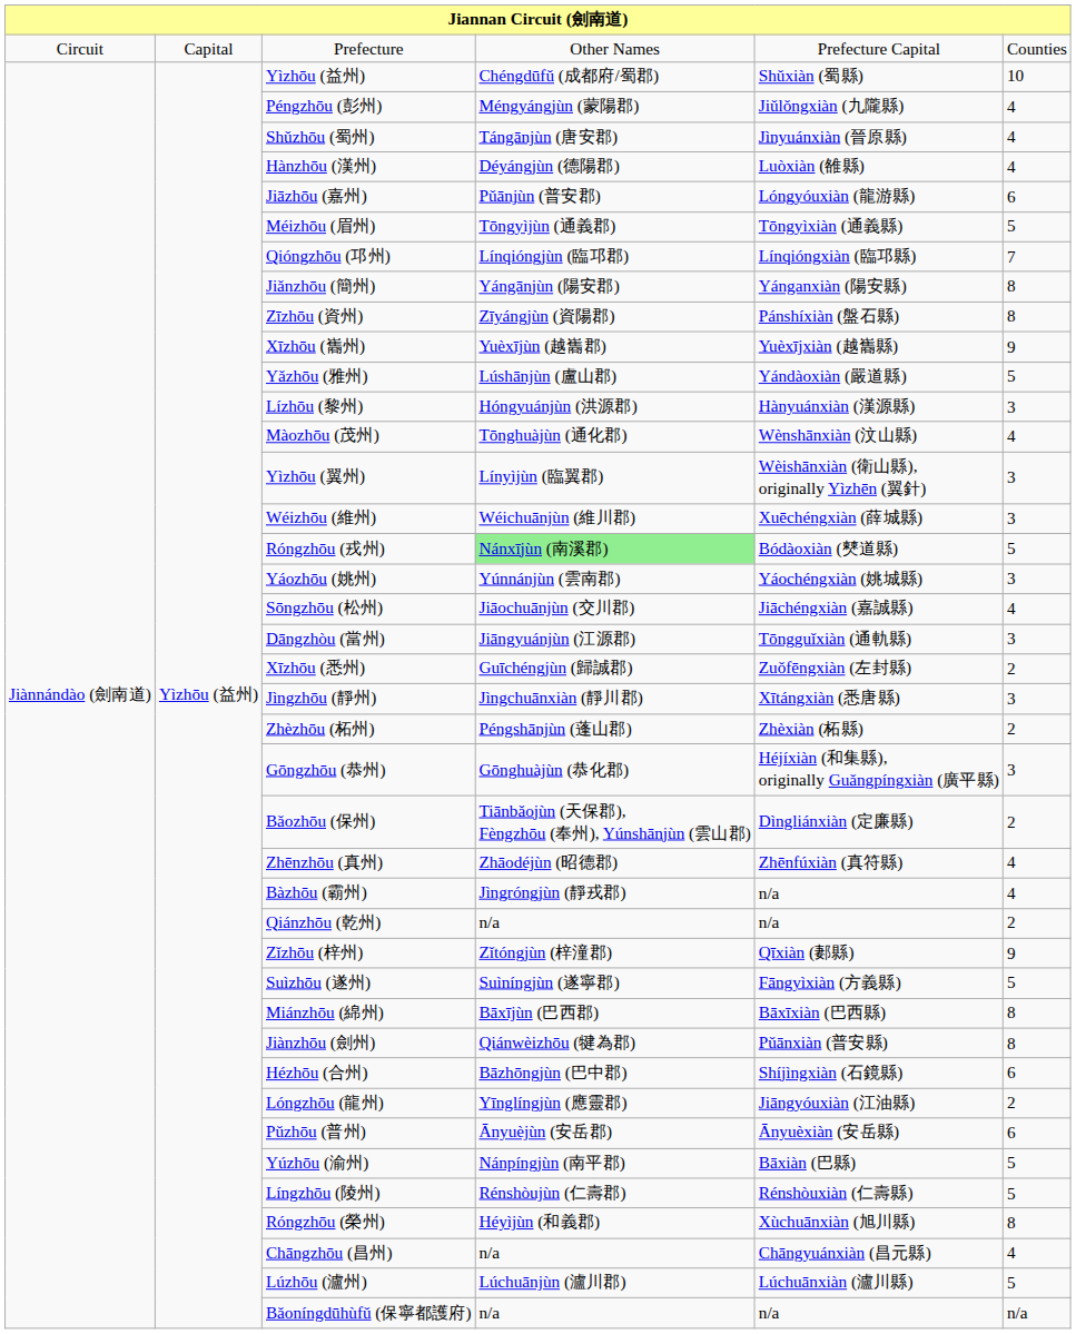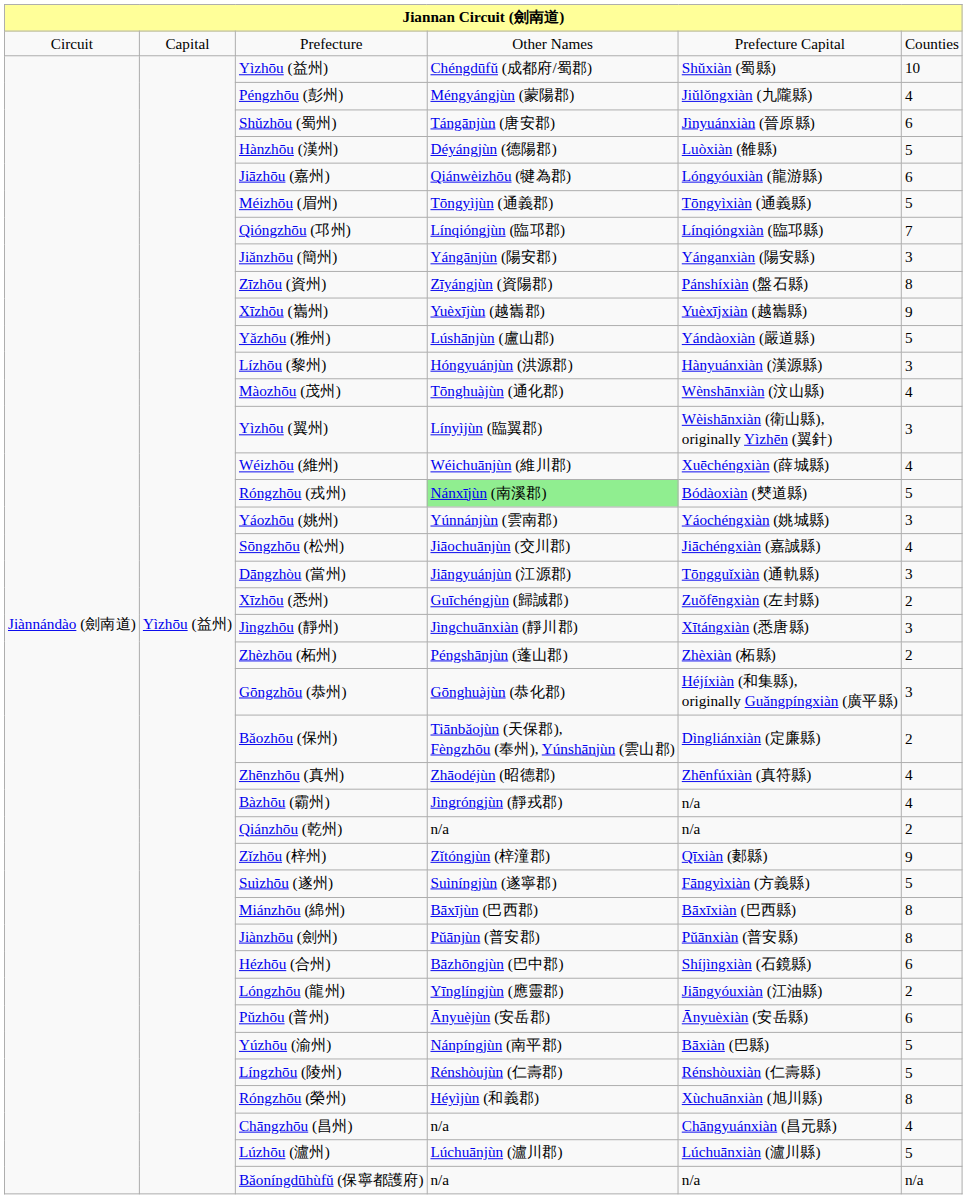 <table class="wikitable collapsible collapsed">
 <tr>
 <th colspan="12" align="center" style="background: #ffff99;"><strong>Jiannan Circuit (劍南道)</strong></th>
 </tr>
 <tr align="center">
 <td>Circuit</td>
 <td>Capital</td>
 <td>Prefecture</td>
 <td>Other Names</td>
 <td>Prefecture Capital</td>
 <td>Counties</td>
 </tr>
 <tr>
 <td rowspan="40"><a href='#'>Jiànnándào</a> (劍南道)</td>
 <td rowspan="40"><a href='#'>Yìzhōu</a> (益州)</td>
 <td><a href='#'>Yìzhōu</a> (益州)</td>
 <td><a href='#'>Chéngdūfǔ</a> (成都府/蜀郡)</td>
 <td><a href='#'>Shǔxiàn</a> (蜀縣)</td>
 <td>10</td>
 </tr>
 <tr>
 <td><a href='#'>Péngzhōu</a> (彭州)</td>
 <td><a href='#'>Méngyángjùn</a> (蒙陽郡)</td>
 <td><a href='#'>Jiǔlǒngxiàn</a> (九隴縣)</td>
 <td>4</td>
 </tr>
 <tr>
 <td><a href='#'>Shǔzhōu</a> (蜀州)</td>
 <td><a href='#'>Tángānjùn</a> (唐安郡)</td>
 <td><a href='#'>Jìnyuánxiàn</a> (晉原縣)</td>
-<td>4</td>
+<td>6</td>
 </tr>
 <tr>
 <td><a href='#'>Hànzhōu</a> (漢州)</td>
 <td><a href='#'>Déyángjùn</a> (德陽郡)</td>
 <td><a href='#'>Luòxiàn</a> (雒縣)</td>
-<td>4</td>
+<td>5</td>
 </tr>
 <tr>
 <td><a href='#'>Jiāzhōu</a> (嘉州)</td>
-<td><a href='#'>Pǔānjùn</a> (普安郡)</td>
+<td><a href='#'>Qiánwèizhōu</a> (犍為郡)</td>
 <td><a href='#'>Lóngyóuxiàn</a> (龍游縣)</td>
 <td>6</td>
 </tr>
 <tr>
 <td><a href='#'>Méizhōu</a> (眉州)</td>
 <td><a href='#'>Tōngyìjùn</a> (通義郡)</td>
 <td><a href='#'>Tōngyìxiàn</a> (通義縣)</td>
 <td>5</td>
 </tr>
 <tr>
 <td><a href='#'>Qióngzhōu</a> (邛州)</td>
 <td><a href='#'>Línqióngjùn</a> (臨邛郡)</td>
 <td><a href='#'>Línqióngxiàn</a> (臨邛縣)</td>
 <td>7</td>
 </tr>
 <tr>
 <td><a href='#'>Jiǎnzhōu</a> (簡州)</td>
 <td><a href='#'>Yángānjùn</a> (陽安郡)</td>
 <td><a href='#'>Yánganxiàn</a> (陽安縣)</td>
-<td>8</td>
+<td>3</td>
 </tr>
 <tr>
 <td><a href='#'>Zīzhōu</a> (資州)</td>
 <td><a href='#'>Zīyángjùn</a> (資陽郡)</td>
 <td><a href='#'>Pánshíxiàn</a> (盤石縣)</td>
 <td>8</td>
 </tr>
 <tr>
 <td><a href='#'>Xīzhōu</a> (巂州)</td>
 <td><a href='#'>Yuèxījùn</a> (越巂郡)</td>
 <td><a href='#'>Yuèxījxiàn</a> (越巂縣)</td>
 <td>9</td>
 </tr>
 <tr>
 <td><a href='#'>Yǎzhōu</a> (雅州)</td>
 <td><a href='#'>Lúshānjùn</a> (盧山郡)</td>
 <td><a href='#'>Yándàoxiàn</a> (嚴道縣)</td>
 <td>5</td>
 </tr>
 <tr>
 <td><a href='#'>Lízhōu</a> (黎州)</td>
 <td><a href='#'>Hóngyuánjùn</a> (洪源郡)</td>
 <td><a href='#'>Hànyuánxiàn</a> (漢源縣)</td>
 <td>3</td>
 </tr>
 <tr>
 <td><a href='#'>Màozhōu</a> (茂州)</td>
 <td><a href='#'>Tōnghuàjùn</a> (通化郡)</td>
 <td><a href='#'>Wènshānxiàn</a> (汶山縣)</td>
 <td>4</td>
 </tr>
 <tr>
 <td><a href='#'>Yìzhōu</a> (翼州)</td>
 <td><a href='#'>Línyìjùn</a> (臨翼郡)</td>
 <td><a href='#'>Wèishānxiàn</a> (衛山縣),<br>originally <a href='#'>Yìzhēn</a> (翼針)</td>
 <td>3</td>
 </tr>
 <tr>
 <td><a href='#'>Wéizhōu</a> (維州)</td>
 <td><a href='#'>Wéichuānjùn</a> (維川郡)</td>
 <td><a href='#'>Xuēchéngxiàn</a> (薛城縣)</td>
-<td>3</td>
+<td>4</td>
 </tr>
 <tr>
 <td><a href='#'>Róngzhōu</a> (戎州)</td>
 <td style="background: lightgreen;"><a href='#'>Nánxījùn</a> (南溪郡)</td>
 <td><a href='#'>Bódàoxiàn</a> (僰道縣)</td>
 <td>5</td>
 </tr>
 <tr>
 <td><a href='#'>Yáozhōu</a> (姚州)</td>
 <td><a href='#'>Yúnnánjùn</a> (雲南郡)</td>
 <td><a href='#'>Yáochéngxiàn</a> (姚城縣)</td>
 <td>3</td>
 </tr>
 <tr>
 <td><a href='#'>Sōngzhōu</a> (松州)</td>
 <td><a href='#'>Jiāochuānjùn</a> (交川郡)</td>
 <td><a href='#'>Jiāchéngxiàn</a> (嘉誠縣)</td>
 <td>4</td>
 </tr>
 <tr>
 <td><a href='#'>Dāngzhòu</a> (當州)</td>
 <td><a href='#'>Jiāngyuánjùn</a> (江源郡)</td>
 <td><a href='#'>Tōngguǐxiàn</a> (通軌縣)</td>
 <td>3</td>
 </tr>
 <tr>
 <td><a href='#'>Xīzhōu</a> (悉州)</td>
 <td><a href='#'>Guīchéngjùn</a> (歸誠郡)</td>
 <td><a href='#'>Zuǒfēngxiàn</a> (左封縣)</td>
 <td>2</td>
 </tr>
 <tr>
 <td><a href='#'>Jìngzhōu</a> (靜州)</td>
 <td><a href='#'>Jìngchuānxiàn</a> (靜川郡)</td>
 <td><a href='#'>Xītángxiàn</a> (悉唐縣)</td>
 <td>3</td>
 </tr>
 <tr>
 <td><a href='#'>Zhèzhōu</a> (柘州)</td>
 <td><a href='#'>Péngshānjùn</a> (蓬山郡)</td>
 <td><a href='#'>Zhèxiàn</a> (柘縣)</td>
 <td>2</td>
 </tr>
 <tr>
 <td><a href='#'>Gōngzhōu</a> (恭州)</td>
 <td><a href='#'>Gōnghuàjùn</a> (恭化郡)</td>
 <td><a href='#'>Héjíxiàn</a> (和集縣),<br>originally <a href='#'>Guǎngpíngxiàn</a> (廣平縣)</td>
 <td>3</td>
 </tr>
 <tr>
 <td><a href='#'>Bǎozhōu</a> (保州)</td>
 <td><a href='#'>Tiānbǎojùn</a> (天保郡),<br><a href='#'>Fèngzhōu</a> (奉州), <a href='#'>Yúnshānjùn</a> (雲山郡)</td>
 <td><a href='#'>Dìngliánxiàn</a> (定廉縣)</td>
 <td>2</td>
 </tr>
 <tr>
 <td><a href='#'>Zhēnzhōu</a> (真州)</td>
 <td><a href='#'>Zhāodéjùn</a> (昭德郡)</td>
 <td><a href='#'>Zhēnfúxiàn</a> (真符縣)</td>
 <td>4</td>
 </tr>
 <tr>
 <td><a href='#'>Bàzhōu</a> (霸州)</td>
 <td><a href='#'>Jìngróngjùn</a> (靜戎郡)</td>
 <td>n/a</td>
 <td>4</td>
 </tr>
 <tr>
 <td><a href='#'>Qiánzhōu</a> (乾州)</td>
 <td>n/a</td>
 <td>n/a</td>
 <td>2</td>
 </tr>
 <tr>
 <td><a href='#'>Zǐzhōu</a> (梓州)</td>
 <td><a href='#'>Zǐtóngjùn</a> (梓潼郡)</td>
 <td><a href='#'>Qīxiàn</a> (郪縣)</td>
 <td>9</td>
 </tr>
 <tr>
 <td><a href='#'>Suìzhōu</a> (遂州)</td>
 <td><a href='#'>Suìníngjùn</a> (遂寧郡)</td>
 <td><a href='#'>Fāngyìxiàn</a> (方義縣)</td>
 <td>5</td>
 </tr>
 <tr>
 <td><a href='#'>Miánzhōu</a> (綿州)</td>
 <td><a href='#'>Bāxījùn</a> (巴西郡)</td>
 <td><a href='#'>Bāxīxiàn</a> (巴西縣)</td>
 <td>8</td>
 </tr>
 <tr>
 <td><a href='#'>Jiànzhōu</a> (劍州)</td>
-<td><a href='#'>Qiánwèizhōu</a> (犍為郡)</td>
+<td><a href='#'>Pǔānjùn</a> (普安郡)</td>
 <td><a href='#'>Pǔānxiàn</a> (普安縣)</td>
 <td>8</td>
 </tr>
 <tr>
 <td><a href='#'>Hézhōu</a> (合州)</td>
 <td><a href='#'>Bāzhōngjùn</a> (巴中郡)</td>
 <td><a href='#'>Shíjìngxiàn</a> (石鏡縣)</td>
 <td>6</td>
 </tr>
 <tr>
 <td><a href='#'>Lóngzhōu</a> (龍州)</td>
 <td><a href='#'>Yīnglíngjùn</a> (應靈郡)</td>
 <td><a href='#'>Jiāngyóuxiàn</a> (江油縣)</td>
 <td>2</td>
 </tr>
 <tr>
 <td><a href='#'>Pǔzhōu</a> (普州)</td>
 <td><a href='#'>Ānyuèjùn</a> (安岳郡)</td>
 <td><a href='#'>Ānyuèxiàn</a> (安岳縣)</td>
 <td>6</td>
 </tr>
 <tr>
 <td><a href='#'>Yúzhōu</a> (渝州)</td>
 <td><a href='#'>Nánpíngjùn</a> (南平郡)</td>
 <td><a href='#'>Bāxiàn</a> (巴縣)</td>
 <td>5</td>
 </tr>
 <tr>
 <td><a href='#'>Língzhōu</a> (陵州)</td>
 <td><a href='#'>Rénshòujùn</a> (仁壽郡)</td>
 <td><a href='#'>Rénshòuxiàn</a> (仁壽縣)</td>
 <td>5</td>
 </tr>
 <tr>
 <td><a href='#'>Róngzhōu</a> (榮州)</td>
 <td><a href='#'>Héyìjùn</a> (和義郡)</td>
 <td><a href='#'>Xùchuānxiàn</a> (旭川縣)</td>
 <td>8</td>
 </tr>
 <tr>
 <td><a href='#'>Chāngzhōu</a> (昌州)</td>
 <td>n/a</td>
 <td><a href='#'>Chāngyuánxiàn</a> (昌元縣)</td>
 <td>4</td>
 </tr>
 <tr>
 <td><a href='#'>Lúzhōu</a> (瀘州)</td>
 <td><a href='#'>Lúchuānjùn</a> (瀘川郡)</td>
 <td><a href='#'>Lúchuānxiàn</a> (瀘川縣)</td>
 <td>5</td>
 </tr>
 <tr>
 <td><a href='#'>Bǎoníngdūhùfǔ</a> (保寧都護府)</td>
 <td>n/a</td>
 <td>n/a</td>
 <td>n/a</td>
 </tr>
 </table>
